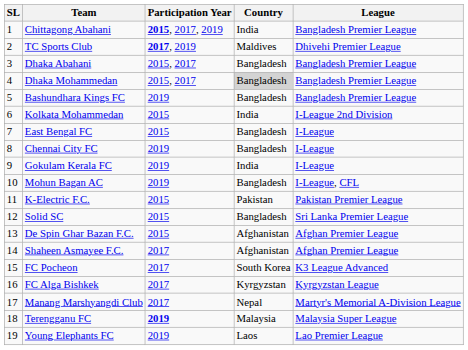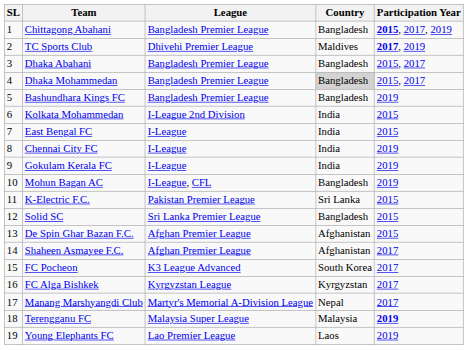 <table class="wikitable sortable">
 <tr>
 <th>SL</th>
 <th>Team</th>
+<th>League</th>
+<th>Country</th>
 <th>Participation Year</th>
-<th>Country</th>
-<th>League</th>
 </tr>
 <tr>
 <td>1</td>
 <td> <a href='#'>Chittagong Abahani</a></td>
+<td><a href='#'>Bangladesh Premier League</a></td>
+<td>Bangladesh</td>
 <td><strong><a href='#'>2015</a></strong>, <a href='#'>2017</a>, <a href='#'>2019</a></td>
-<td>India</td>
-<td><a href='#'>Bangladesh Premier League</a></td>
 </tr>
 <tr>
 <td>2</td>
 <td> <a href='#'>TC Sports Club</a></td>
+<td><a href='#'>Dhivehi Premier League</a></td>
+<td>Maldives</td>
 <td><a href='#'><strong>2017</strong></a>, <a href='#'>2019</a></td>
-<td>Maldives</td>
-<td><a href='#'>Dhivehi Premier League</a></td>
 </tr>
 <tr>
 <td>3</td>
 <td> <a href='#'>Dhaka Abahani</a></td>
+<td><a href='#'>Bangladesh Premier League</a></td>
+<td>Bangladesh</td>
 <td><a href='#'>2015</a>, <a href='#'>2017</a></td>
-<td>Bangladesh</td>
-<td><a href='#'>Bangladesh Premier League</a></td>
 </tr>
 <tr>
 <td>4</td>
 <td> <a href='#'>Dhaka Mohammedan</a></td>
+<td><a href='#'>Bangladesh Premier League</a></td>
+<td style="background: lightgrey;">Bangladesh</td>
 <td><a href='#'>2015</a>, <a href='#'>2017</a></td>
-<td style="background: lightgrey;">Bangladesh</td>
-<td><a href='#'>Bangladesh Premier League</a></td>
 </tr>
 <tr>
 <td>5</td>
 <td> <a href='#'>Bashundhara Kings FC</a></td>
+<td><a href='#'>Bangladesh Premier League</a></td>
+<td>Bangladesh</td>
 <td><a href='#'>2019</a></td>
-<td>Bangladesh</td>
-<td><a href='#'>Bangladesh Premier League</a></td>
 </tr>
 <tr>
 <td>6</td>
 <td> <a href='#'>Kolkata Mohammedan</a></td>
+<td><a href='#'>I-League 2nd Division</a></td>
+<td>India</td>
 <td><a href='#'>2015</a></td>
-<td>India</td>
-<td><a href='#'>I-League 2nd Division</a></td>
 </tr>
 <tr>
 <td>7</td>
 <td> <a href='#'>East Bengal FC</a></td>
+<td><a href='#'>I-League</a></td>
+<td>India</td>
 <td><a href='#'>2015</a></td>
-<td>Bangladesh</td>
-<td><a href='#'>I-League</a></td>
 </tr>
 <tr>
 <td>8</td>
 <td> <a href='#'>Chennai City FC</a></td>
+<td><a href='#'>I-League</a></td>
+<td>India</td>
 <td><a href='#'>2019</a></td>
-<td>Bangladesh</td>
-<td><a href='#'>I-League</a></td>
 </tr>
 <tr>
 <td>9</td>
 <td> <a href='#'>Gokulam Kerala FC</a></td>
+<td><a href='#'>I-League</a></td>
+<td>India</td>
 <td><a href='#'>2019</a></td>
-<td>India</td>
-<td><a href='#'>I-League</a></td>
 </tr>
 <tr>
 <td>10</td>
 <td> <a href='#'>Mohun Bagan AC</a></td>
+<td><a href='#'>I-League</a>, <a href='#'>CFL</a></td>
+<td>Bangladesh</td>
 <td><a href='#'>2019</a></td>
-<td>Bangladesh</td>
-<td><a href='#'>I-League</a>, <a href='#'>CFL</a></td>
 </tr>
 <tr>
 <td>11</td>
 <td> <a href='#'>K-Electric F.C.</a></td>
+<td><a href='#'>Pakistan Premier League</a></td>
+<td>Sri Lanka</td>
 <td><a href='#'>2015</a></td>
-<td>Pakistan</td>
-<td><a href='#'>Pakistan Premier League</a></td>
 </tr>
 <tr>
 <td>12</td>
 <td> <a href='#'>Solid SC</a></td>
+<td><a href='#'>Sri Lanka Premier League</a></td>
+<td>Bangladesh</td>
 <td><a href='#'>2015</a></td>
-<td>Bangladesh</td>
-<td><a href='#'>Sri Lanka Premier League</a></td>
 </tr>
 <tr>
 <td>13</td>
 <td> <a href='#'>De Spin Ghar Bazan F.C.</a></td>
+<td><a href='#'>Afghan Premier League</a></td>
+<td>Afghanistan</td>
 <td><a href='#'>2015</a></td>
-<td>Afghanistan</td>
-<td><a href='#'>Afghan Premier League</a></td>
 </tr>
 <tr>
 <td>14</td>
 <td> <a href='#'>Shaheen Asmayee F.C.</a></td>
+<td><a href='#'>Afghan Premier League</a></td>
+<td>Afghanistan</td>
 <td><a href='#'>2017</a></td>
-<td>Afghanistan</td>
-<td><a href='#'>Afghan Premier League</a></td>
 </tr>
 <tr>
 <td>15</td>
 <td> <a href='#'>FC Pocheon</a></td>
+<td><a href='#'>K3 League Advanced</a></td>
+<td>South Korea</td>
 <td><a href='#'>2017</a></td>
-<td>South Korea</td>
-<td><a href='#'>K3 League Advanced</a></td>
 </tr>
 <tr>
 <td>16</td>
 <td> <a href='#'>FC Alga Bishkek</a></td>
+<td><a href='#'>Kyrgyzstan League</a></td>
+<td>Kyrgyzstan</td>
 <td><a href='#'>2017</a></td>
-<td>Kyrgyzstan</td>
-<td><a href='#'>Kyrgyzstan League</a></td>
 </tr>
 <tr>
 <td>17</td>
 <td> <a href='#'>Manang Marshyangdi Club</a></td>
+<td><a href='#'>Martyr's Memorial A-Division League</a></td>
+<td>Nepal</td>
 <td><a href='#'>2017</a></td>
-<td>Nepal</td>
-<td><a href='#'>Martyr's Memorial A-Division League</a></td>
 </tr>
 <tr>
 <td>18</td>
 <td> <a href='#'>Terengganu FC</a></td>
+<td><a href='#'>Malaysia Super League</a></td>
+<td>Malaysia</td>
 <td><strong><a href='#'>2019</a></strong></td>
-<td>Malaysia</td>
-<td><a href='#'>Malaysia Super League</a></td>
 </tr>
 <tr>
 <td>19</td>
 <td> <a href='#'>Young Elephants FC</a></td>
+<td><a href='#'>Lao Premier League</a></td>
+<td>Laos</td>
 <td><a href='#'>2019</a></td>
-<td>Laos</td>
-<td><a href='#'>Lao Premier League</a></td>
 </tr>
 </table>
